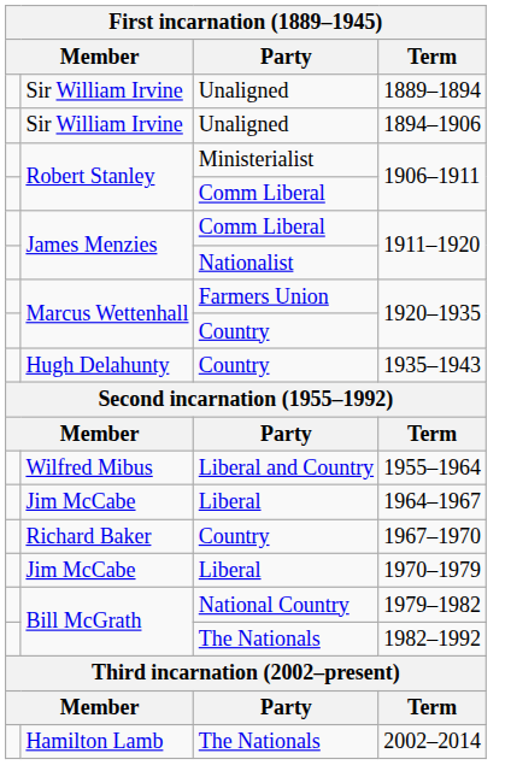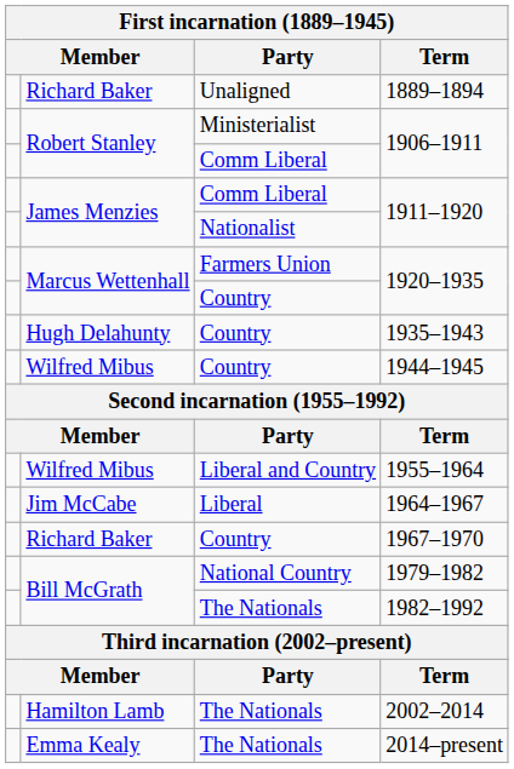 <table class="wikitable">
 <tr>
 <th colspan="4">First incarnation (1889–1945)</th>
 </tr>
 <tr>
 <th colspan="2">Member</th>
 <th>Party</th>
 <th>Term</th>
 </tr>
 <tr>
 <td> </td>
-<td>Sir <a href='#'>William Irvine</a></td>
+<td><a href='#'>Richard Baker</a></td>
 <td>Unaligned</td>
 <td>1889–1894</td>
-</tr>
-<tr>
-<td> </td>
-<td>Sir <a href='#'>William Irvine</a></td>
-<td>Unaligned</td>
-<td>1894–1906</td>
 </tr>
 <tr>
 <td> </td>
 <td rowspan="2"><a href='#'>Robert Stanley</a></td>
 <td>Ministerialist</td>
 <td rowspan="2">1906–1911</td>
 </tr>
 <tr>
 <td> </td>
 <td><a href='#'>Comm Liberal</a></td>
 </tr>
 <tr>
 <td> </td>
 <td rowspan="2"><a href='#'>James Menzies</a></td>
 <td><a href='#'>Comm Liberal</a></td>
 <td rowspan="2">1911–1920</td>
 </tr>
 <tr>
 <td> </td>
 <td><a href='#'>Nationalist</a></td>
 </tr>
 <tr>
 <td> </td>
 <td rowspan="2"><a href='#'>Marcus Wettenhall</a></td>
 <td><a href='#'>Farmers Union</a></td>
 <td rowspan="2">1920–1935</td>
 </tr>
 <tr>
 <td> </td>
 <td><a href='#'>Country</a></td>
 </tr>
 <tr>
 <td> </td>
 <td><a href='#'>Hugh Delahunty</a></td>
 <td><a href='#'>Country</a></td>
 <td>1935–1943</td>
 </tr>
 <tr>
+<td> </td>
+<td><a href='#'>Wilfred Mibus</a></td>
+<td><a href='#'>Country</a></td>
+<td>1944–1945</td>
+</tr>
+<tr>
 <th colspan="4">Second incarnation (1955–1992)</th>
 </tr>
 <tr>
 <th colspan="2">Member</th>
 <th>Party</th>
 <th>Term</th>
 </tr>
 <tr>
 <td> </td>
 <td><a href='#'>Wilfred Mibus</a></td>
 <td><a href='#'>Liberal and Country</a></td>
 <td>1955–1964</td>
 </tr>
 <tr>
 <td> </td>
 <td><a href='#'>Jim McCabe</a></td>
 <td><a href='#'>Liberal</a></td>
 <td>1964–1967</td>
 </tr>
 <tr>
 <td> </td>
 <td><a href='#'>Richard Baker</a></td>
 <td><a href='#'>Country</a></td>
 <td>1967–1970</td>
 </tr>
 <tr>
 <td> </td>
-<td><a href='#'>Jim McCabe</a></td>
-<td><a href='#'>Liberal</a></td>
-<td>1970–1979</td>
-</tr>
-<tr>
-<td> </td>
 <td rowspan="2"><a href='#'>Bill McGrath</a></td>
 <td><a href='#'>National Country</a></td>
 <td>1979–1982</td>
 </tr>
 <tr>
 <td> </td>
 <td><a href='#'>The Nationals</a></td>
 <td>1982–1992</td>
 </tr>
 <tr>
 <th colspan="4">Third incarnation (2002–present)</th>
 </tr>
 <tr>
 <th colspan="2">Member</th>
 <th>Party</th>
 <th>Term</th>
 </tr>
 <tr>
 <td> </td>
 <td><a href='#'>Hamilton Lamb</a></td>
 <td><a href='#'>The Nationals</a></td>
 <td>2002–2014</td>
 </tr>
+<tr>
+<td> </td>
+<td><a href='#'>Emma Kealy</a></td>
+<td><a href='#'>The Nationals</a></td>
+<td>2014–present</td>
+</tr>
 </table>
